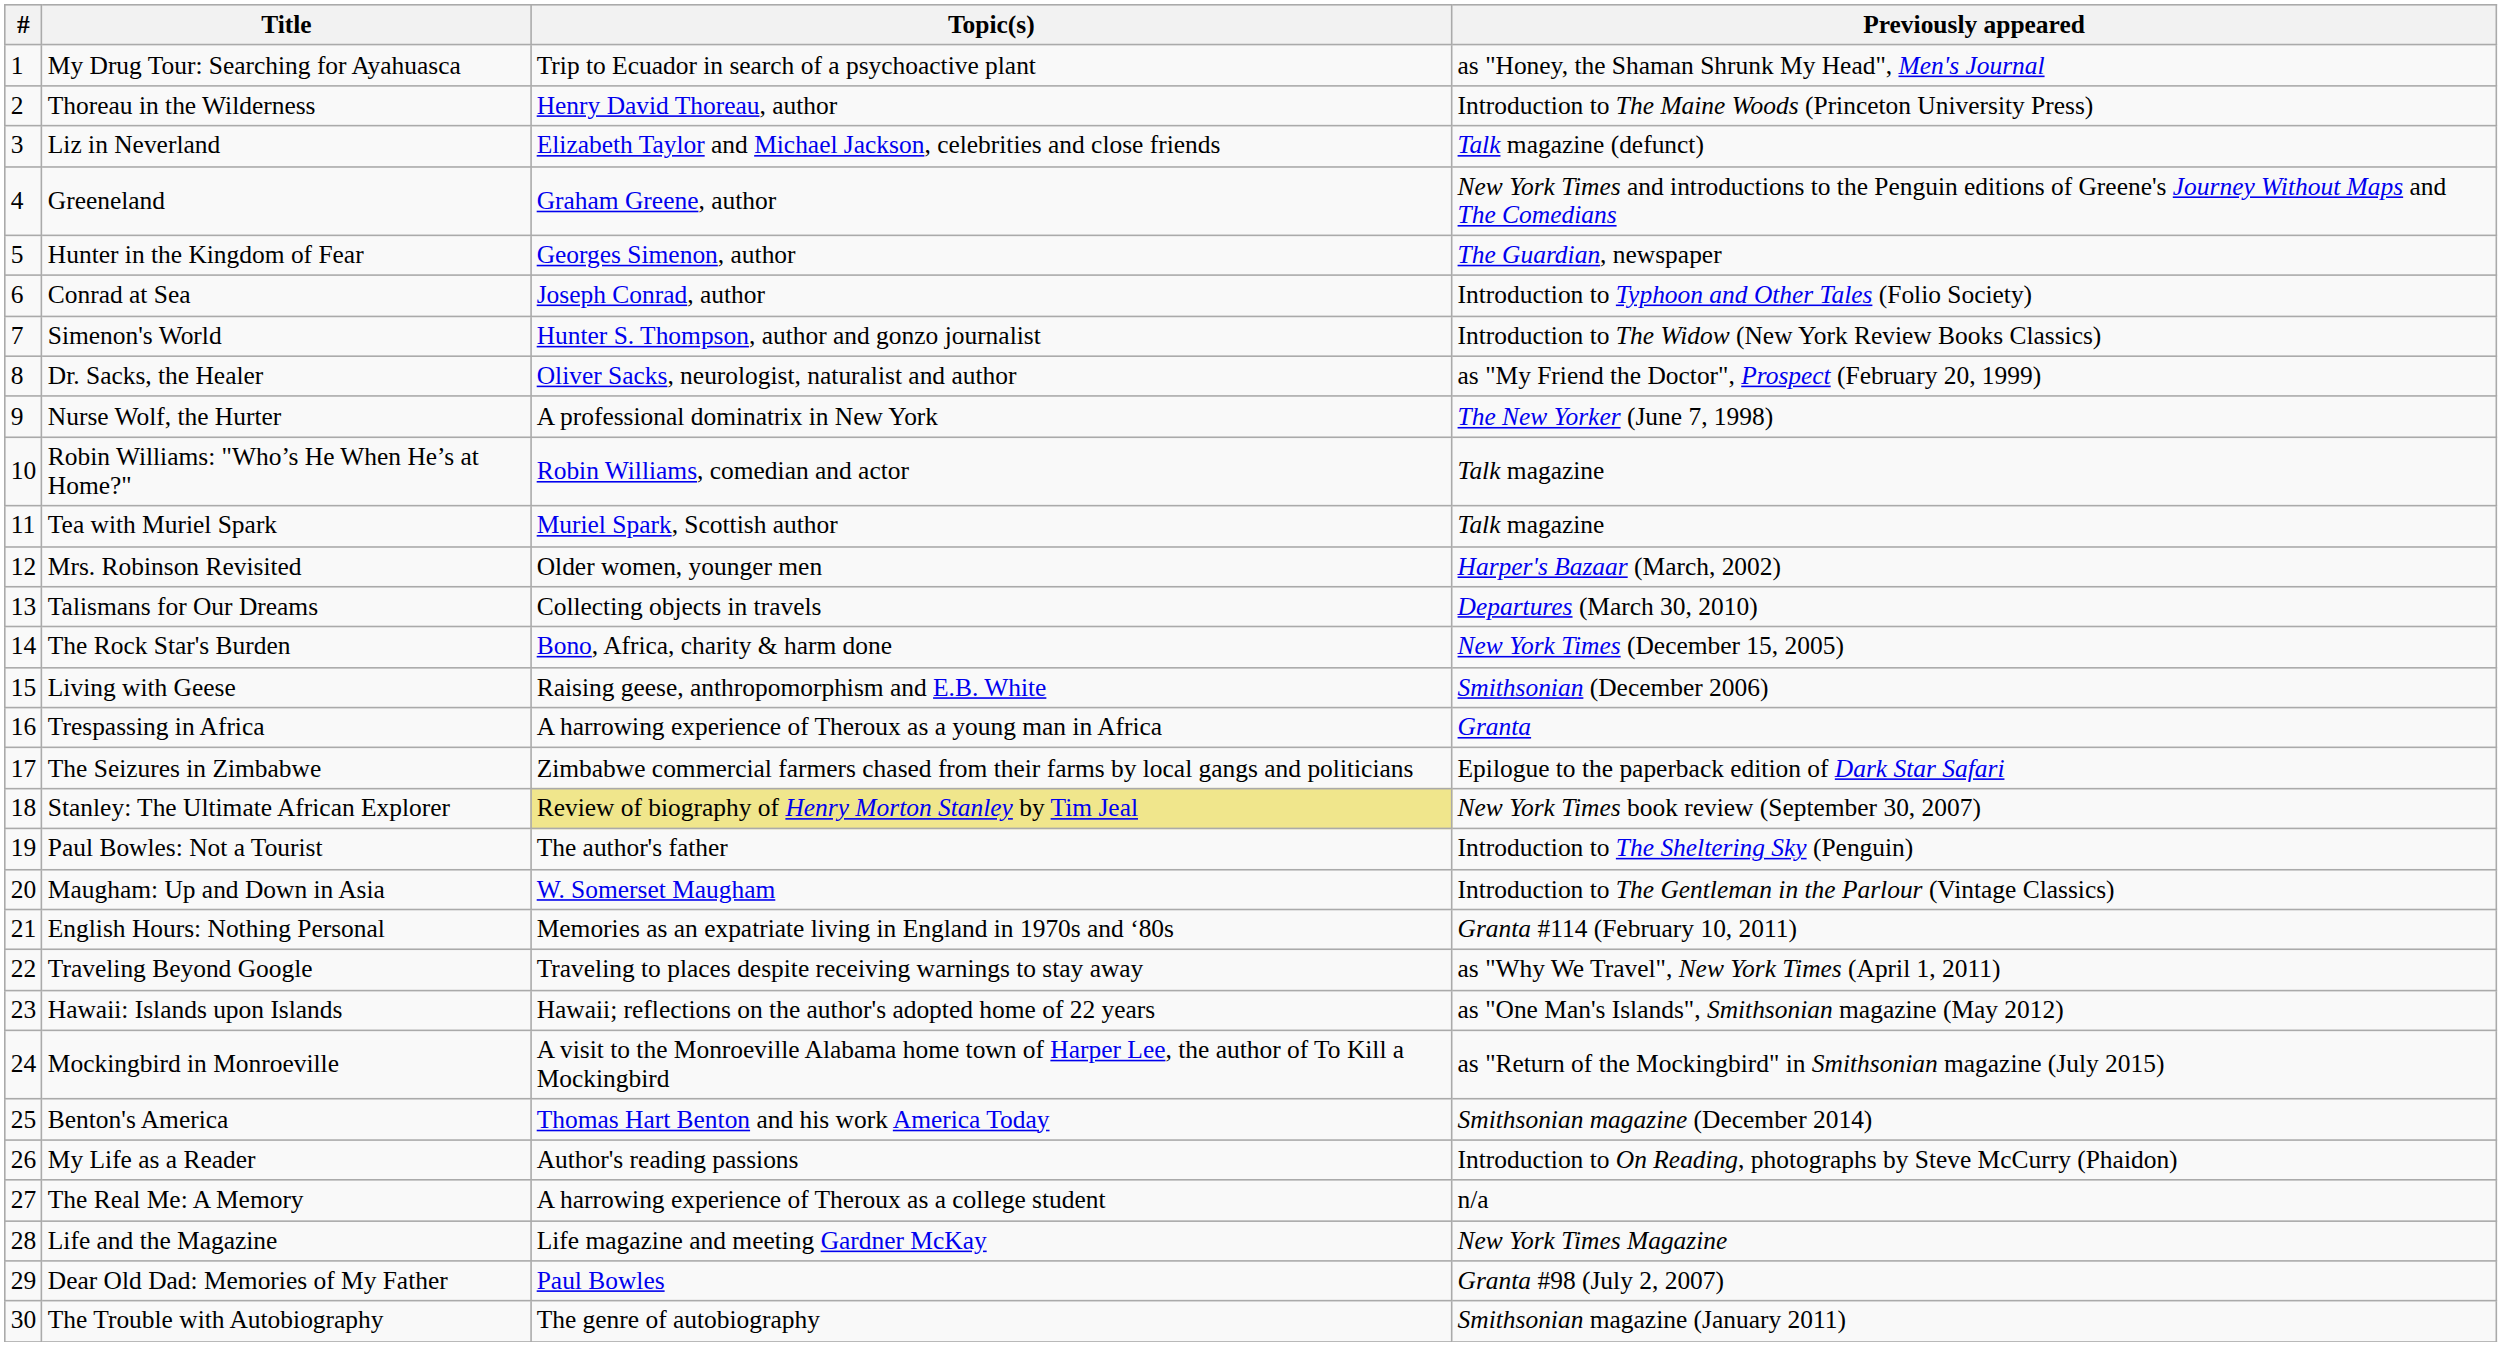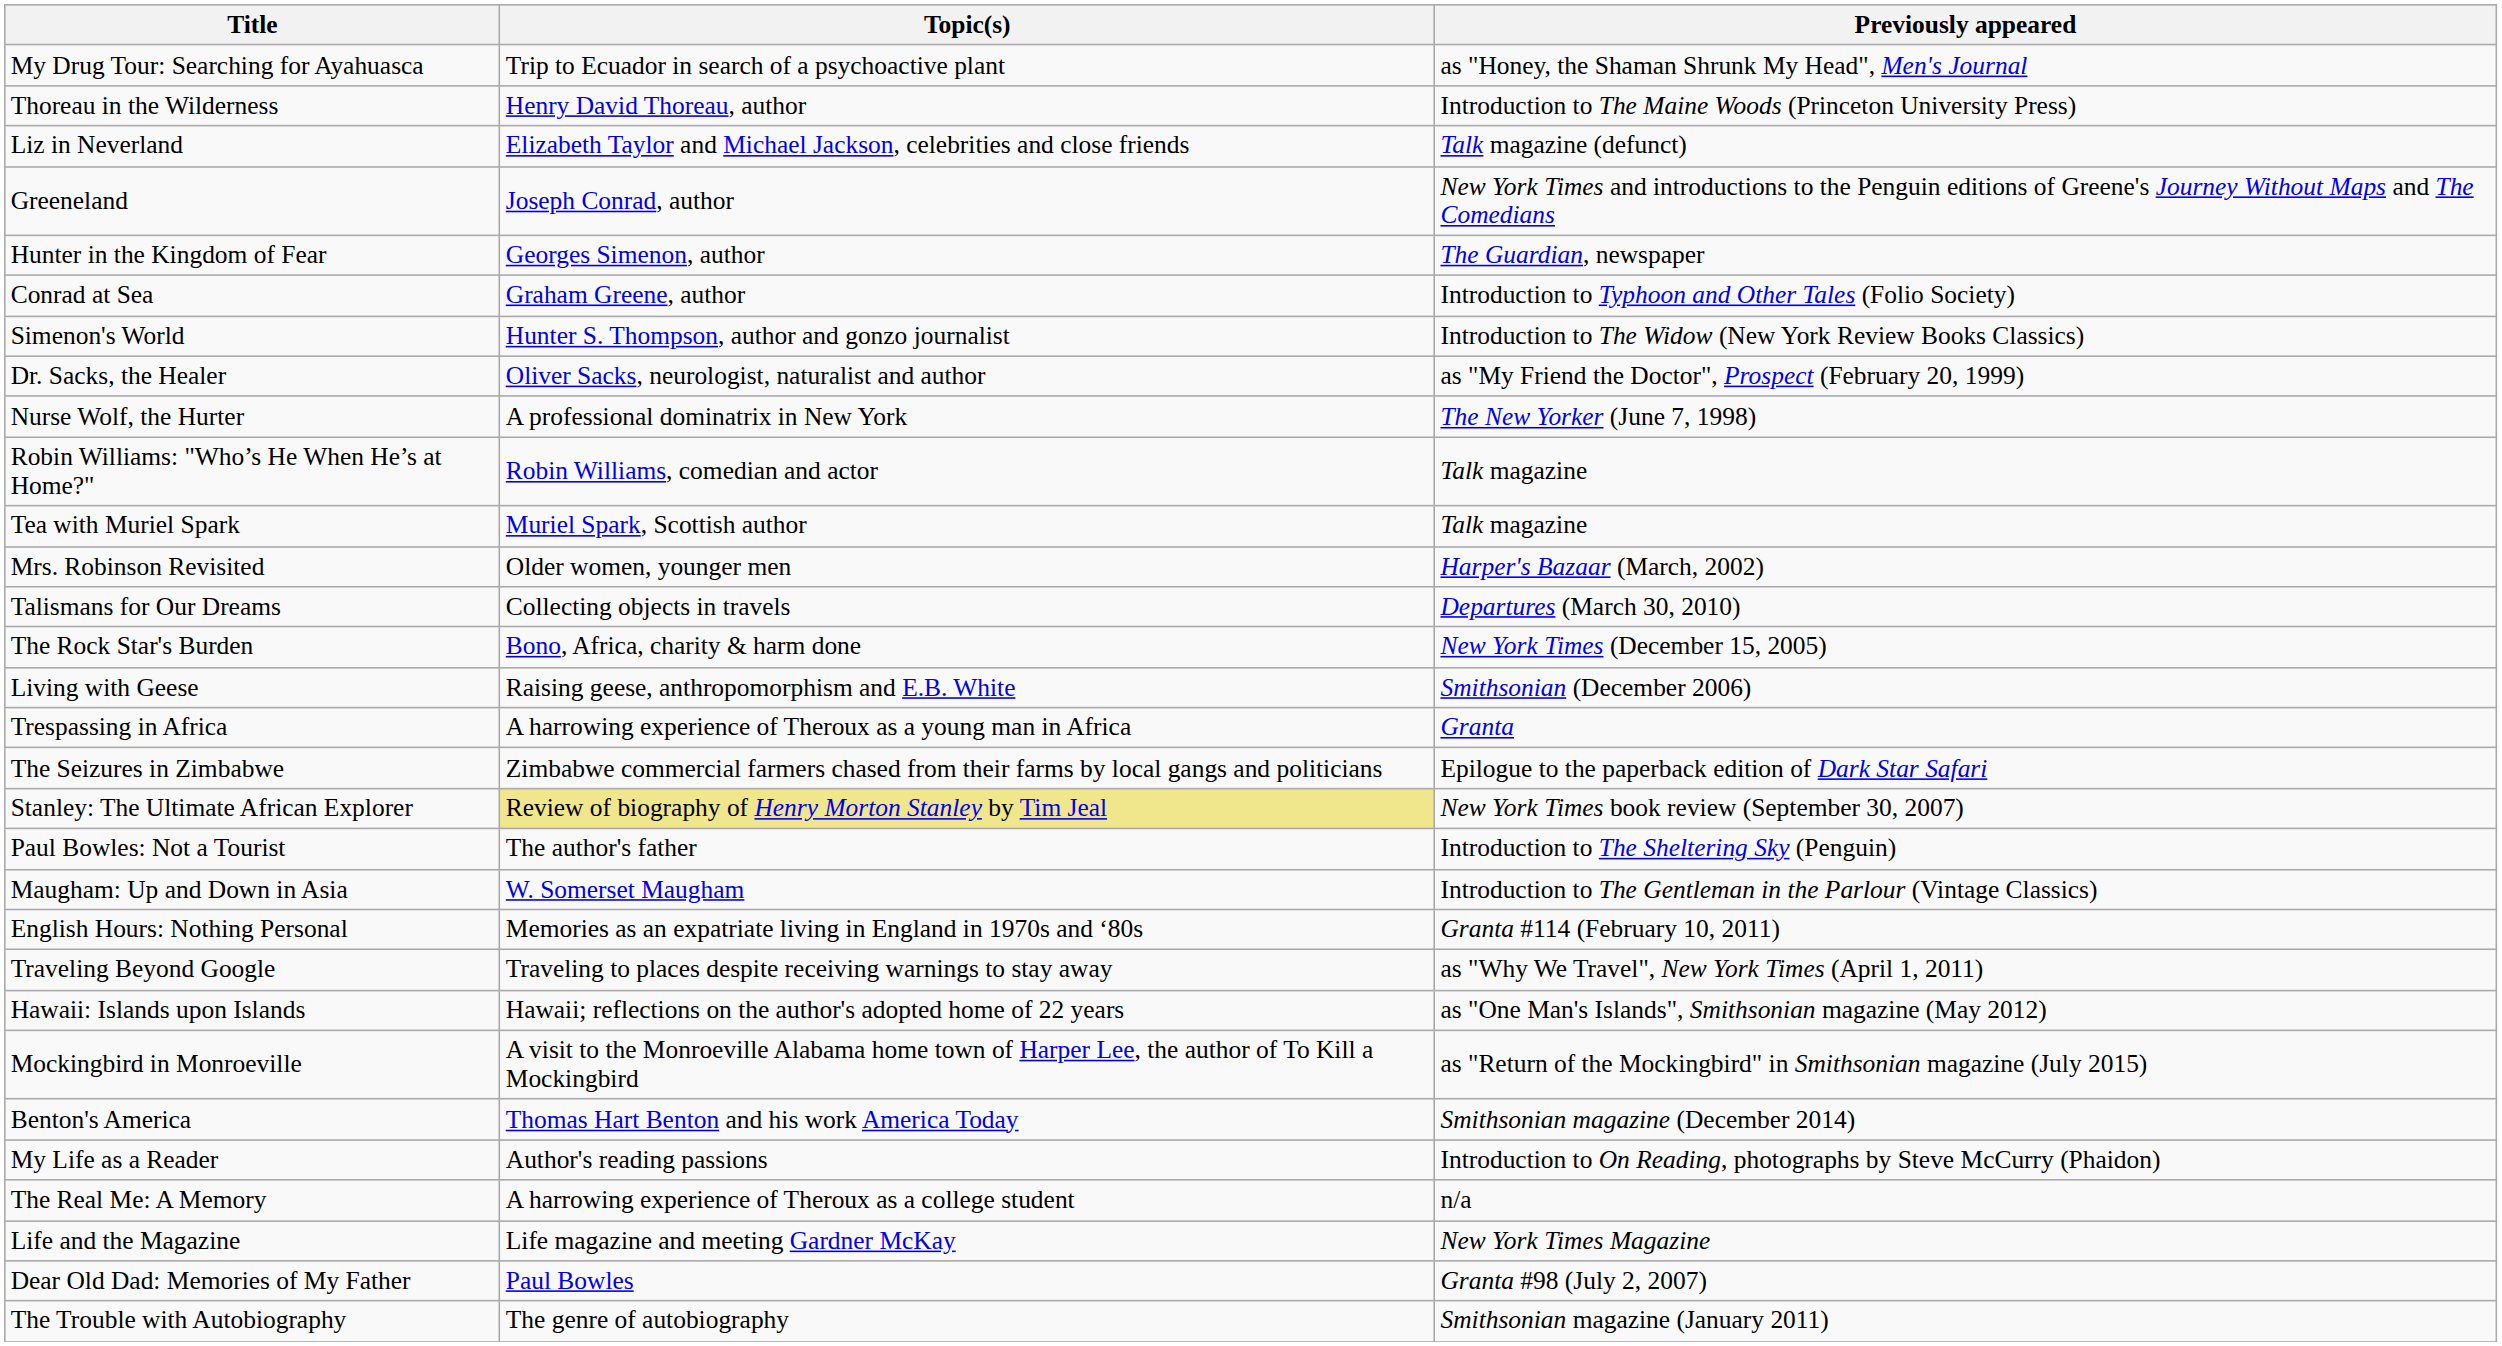 <table class="wikitable">
 <tr>
-<th>#</th>
 <th>Title </th>
 <th>Topic(s)</th>
 <th>Previously appeared </th>
 </tr>
 <tr>
-<td>1</td>
 <td>My Drug Tour: Searching for Ayahuasca</td>
 <td>Trip to Ecuador in search of a psychoactive plant</td>
 <td>as "Honey, the Shaman Shrunk My Head", <em><a href='#'>Men's Journal</a></em></td>
 </tr>
 <tr>
-<td>2</td>
 <td>Thoreau in the Wilderness</td>
 <td><a href='#'>Henry David Thoreau</a>, author</td>
 <td>Introduction to <em>The Maine Woods</em> (Princeton University Press)</td>
 </tr>
 <tr>
-<td>3</td>
 <td>Liz in Neverland</td>
 <td><a href='#'>Elizabeth Taylor</a> and <a href='#'>Michael Jackson</a>, celebrities and close friends</td>
 <td><em><a href='#'>Talk</a></em> magazine (defunct)</td>
 </tr>
 <tr>
-<td>4</td>
 <td>Greeneland</td>
-<td><a href='#'>Graham Greene</a>, author</td>
+<td><a href='#'>Joseph Conrad</a>, author</td>
 <td><em>New York Times</em> and introductions to the Penguin editions of Greene's <em><a href='#'>Journey Without Maps</a></em> and <em><a href='#'>The Comedians</a></em></td>
 </tr>
 <tr>
-<td>5</td>
 <td>Hunter in the Kingdom of Fear</td>
 <td><a href='#'>Georges Simenon</a>, author</td>
 <td><em><a href='#'>The Guardian</a></em>, newspaper</td>
 </tr>
 <tr>
-<td>6</td>
 <td>Conrad at Sea</td>
-<td><a href='#'>Joseph Conrad</a>, author</td>
+<td><a href='#'>Graham Greene</a>, author</td>
 <td>Introduction to <em><a href='#'>Typhoon and Other Tales</a></em> (Folio Society)</td>
 </tr>
 <tr>
-<td>7</td>
 <td>Simenon's World</td>
 <td><a href='#'>Hunter S. Thompson</a>, author and gonzo journalist</td>
 <td>Introduction to <em>The Widow</em> (New York Review Books Classics)</td>
 </tr>
 <tr>
-<td>8</td>
 <td>Dr. Sacks, the Healer</td>
 <td><a href='#'>Oliver Sacks</a>, neurologist, naturalist and author</td>
 <td>as "My Friend the Doctor", <em><a href='#'>Prospect</a></em> (February 20, 1999)</td>
 </tr>
 <tr>
-<td>9</td>
 <td>Nurse Wolf, the Hurter</td>
 <td>A professional dominatrix in New York</td>
 <td><em><a href='#'>The New Yorker</a></em> (June 7, 1998)</td>
 </tr>
 <tr>
-<td>10</td>
 <td>Robin Williams: "Who’s He When He’s at Home?"</td>
 <td><a href='#'>Robin Williams</a>, comedian and actor</td>
 <td><em>Talk</em> magazine</td>
 </tr>
 <tr>
-<td>11</td>
 <td>Tea with Muriel Spark</td>
 <td><a href='#'>Muriel Spark</a>, Scottish author</td>
 <td><em>Talk</em> magazine</td>
 </tr>
 <tr>
-<td>12</td>
 <td>Mrs. Robinson Revisited</td>
 <td>Older women, younger men</td>
 <td><em><a href='#'>Harper's Bazaar</a></em> (March, 2002)</td>
 </tr>
 <tr>
-<td>13</td>
 <td>Talismans for Our Dreams</td>
 <td>Collecting objects in travels</td>
 <td><em><a href='#'>Departures</a></em> (March 30, 2010)</td>
 </tr>
 <tr>
-<td>14</td>
 <td>The Rock Star's Burden</td>
 <td><a href='#'>Bono</a>, Africa, charity & harm done</td>
 <td><em><a href='#'>New York Times</a></em> (December 15, 2005)</td>
 </tr>
 <tr>
-<td>15</td>
 <td>Living with Geese</td>
 <td>Raising geese, anthropomorphism and <a href='#'>E.B. White</a></td>
 <td><em><a href='#'>Smithsonian</a></em> (December 2006)</td>
 </tr>
 <tr>
-<td>16</td>
 <td>Trespassing in Africa</td>
 <td>A harrowing experience of Theroux as a young man in Africa</td>
 <td><em><a href='#'>Granta</a></em></td>
 </tr>
 <tr>
-<td>17</td>
 <td>The Seizures in Zimbabwe</td>
 <td>Zimbabwe commercial farmers chased from their farms by local gangs and politicians</td>
 <td>Epilogue to the paperback edition of <em><a href='#'>Dark Star Safari</a></em></td>
 </tr>
 <tr>
-<td>18</td>
 <td>Stanley: The Ultimate African Explorer</td>
 <td style="background: khaki;">Review of biography of <em><a href='#'>Henry Morton Stanley</a></em> by <a href='#'>Tim Jeal</a></td>
 <td><em>New York Times</em> book review (September 30, 2007)</td>
 </tr>
 <tr>
-<td>19</td>
 <td>Paul Bowles: Not a Tourist</td>
 <td>The author's father</td>
 <td>Introduction to <em><a href='#'>The Sheltering Sky</a></em> (Penguin)</td>
 </tr>
 <tr>
-<td>20</td>
 <td>Maugham: Up and Down in Asia</td>
 <td><a href='#'>W. Somerset Maugham</a></td>
 <td>Introduction to <em>The Gentleman in the Parlour</em> (Vintage Classics)</td>
 </tr>
 <tr>
-<td>21</td>
 <td>English Hours: Nothing Personal</td>
 <td>Memories as an expatriate living in England in 1970s and ‘80s</td>
 <td><em>Granta</em> #114 (February 10, 2011)</td>
 </tr>
 <tr>
-<td>22</td>
 <td>Traveling Beyond Google</td>
 <td>Traveling to places despite receiving warnings to stay away</td>
 <td>as "Why We Travel", <em>New York Times</em> (April 1, 2011)</td>
 </tr>
 <tr>
-<td>23</td>
 <td>Hawaii: Islands upon Islands</td>
 <td>Hawaii; reflections on the author's adopted home of 22 years</td>
 <td>as "One Man's Islands", <em>Smithsonian</em> magazine (May 2012)</td>
 </tr>
 <tr>
-<td>24</td>
 <td>Mockingbird in Monroeville</td>
 <td>A visit to the Monroeville Alabama home town of <a href='#'>Harper Lee</a>, the author of To Kill a Mockingbird</td>
 <td>as "Return of the Mockingbird" in <em>Smithsonian</em> magazine (July 2015)</td>
 </tr>
 <tr>
-<td>25</td>
 <td>Benton's America</td>
 <td><a href='#'>Thomas Hart Benton</a> and his work <a href='#'>America Today</a></td>
 <td><em>Smithsonian magazine</em> (December 2014)</td>
 </tr>
 <tr>
-<td>26</td>
 <td>My Life as a Reader</td>
 <td>Author's reading passions</td>
 <td>Introduction to <em>On Reading</em>, photographs by Steve McCurry (Phaidon)</td>
 </tr>
 <tr>
-<td>27</td>
 <td>The Real Me: A Memory</td>
 <td>A harrowing experience of Theroux as a college student</td>
 <td>n/a</td>
 </tr>
 <tr>
-<td>28</td>
 <td>Life and the Magazine</td>
 <td>Life magazine and meeting <a href='#'>Gardner McKay</a></td>
 <td><em>New York Times Magazine</em></td>
 </tr>
 <tr>
-<td>29</td>
 <td>Dear Old Dad: Memories of My Father</td>
 <td><a href='#'>Paul Bowles</a></td>
 <td><em>Granta</em> #98 (July 2, 2007)</td>
 </tr>
 <tr>
-<td>30</td>
 <td>The Trouble with Autobiography</td>
 <td>The genre of autobiography</td>
 <td><em>Smithsonian</em> magazine (January 2011)</td>
 </tr>
 </table>
